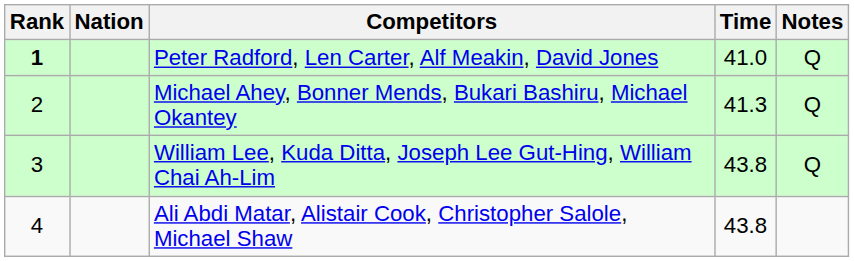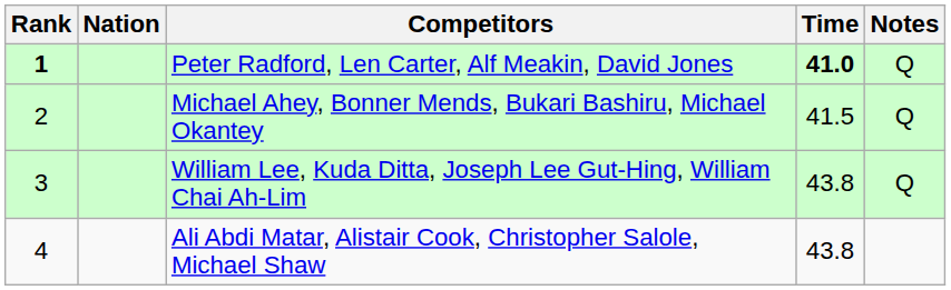 <table class="wikitable sortable" style="text-align:center">
 <tr>
 <th>Rank</th>
 <th>Nation</th>
 <th>Competitors</th>
 <th>Time</th>
 <th>Notes</th>
 </tr>
 <tr bgcolor=ccffcc>
 <td><strong>1</strong></td>
 <td align=left></td>
 <td align=left><a href='#'>Peter Radford</a>, <a href='#'>Len Carter</a>, <a href='#'>Alf Meakin</a>, <a href='#'>David Jones</a></td>
-<td>41.0</td>
+<td><strong>41.0</strong></td>
 <td>Q</td>
 </tr>
 <tr bgcolor=ccffcc>
 <td>2</td>
 <td align=left></td>
 <td align=left><a href='#'>Michael Ahey</a>, <a href='#'>Bonner Mends</a>, <a href='#'>Bukari Bashiru</a>, <a href='#'>Michael Okantey</a></td>
-<td>41.3</td>
+<td>41.5</td>
 <td>Q</td>
 </tr>
 <tr bgcolor=ccffcc>
 <td>3</td>
 <td align=left></td>
 <td align=left><a href='#'>William Lee</a>, <a href='#'>Kuda Ditta</a>, <a href='#'>Joseph Lee Gut-Hing</a>, <a href='#'>William Chai Ah-Lim</a></td>
 <td>43.8</td>
 <td>Q</td>
 </tr>
 <tr>
 <td>4</td>
 <td align=left></td>
 <td align=left><a href='#'>Ali Abdi Matar</a>, <a href='#'>Alistair Cook</a>, <a href='#'>Christopher Salole</a>, <a href='#'>Michael Shaw</a></td>
 <td>43.8</td>
 <td></td>
 </tr>
 </table>
